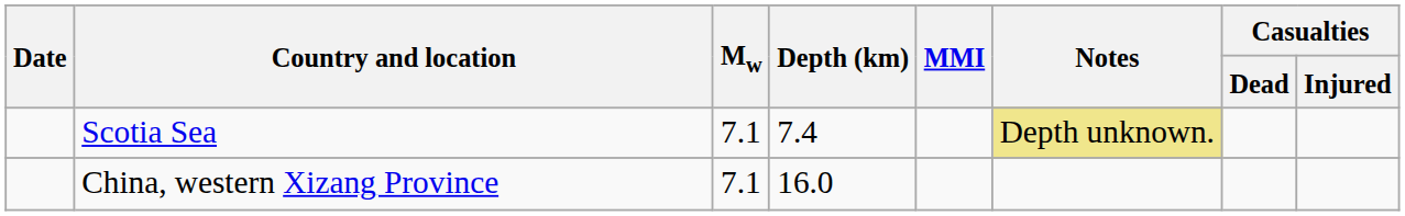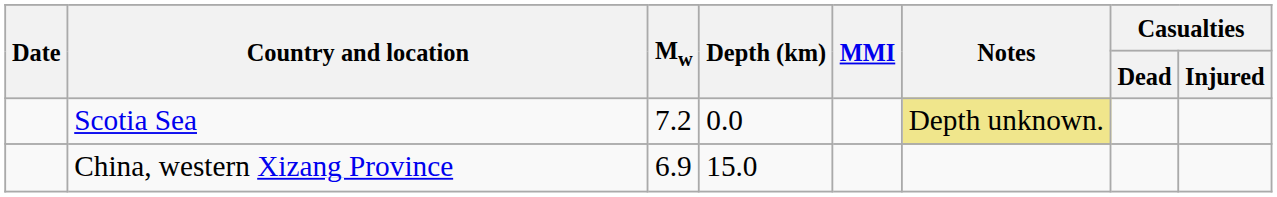 <table class="wikitable sortable sort-under" style="border:1px black; margin-left:1em;">
 <tr>
 <th rowspan="2"><small>Date</small></th>
 <th rowspan="2" style="width: 310px"><small>Country and location</small></th>
 <th rowspan="2"><small>M<sub>w</sub></small></th>
 <th rowspan="2"><small>Depth (km)</small></th>
 <th rowspan="2"><small><a href='#'>MMI</a></small></th>
 <th rowspan="2" class="unsortable"><small>Notes</small></th>
 <th colspan="2"><small>Casualties</small></th>
 </tr>
 <tr>
 <th><small>Dead</small></th>
 <th><small>Injured</small></th>
 </tr>
 <tr>
 <td></td>
 <td><a href='#'>Scotia Sea</a></td>
-<td>7.1</td>
-<td>7.4</td>
+<td>7.2</td>
+<td>0.0</td>
 <td></td>
 <td style="background: khaki;">Depth unknown.</td>
 <td></td>
 <td></td>
 </tr>
 <tr>
 <td></td>
 <td>China, western <a href='#'>Xizang Province</a></td>
-<td>7.1</td>
-<td>16.0</td>
+<td>6.9</td>
+<td>15.0</td>
 <td></td>
 <td></td>
 <td></td>
 <td></td>
 </tr>
 </table>
